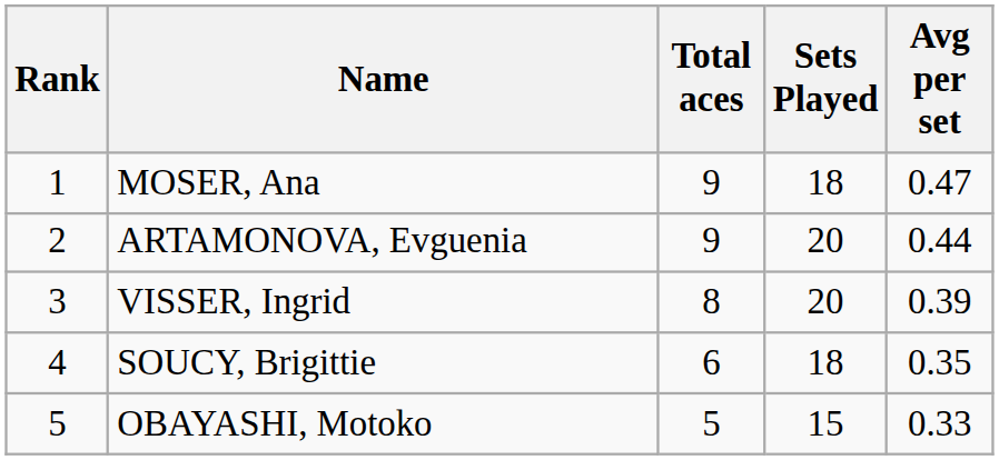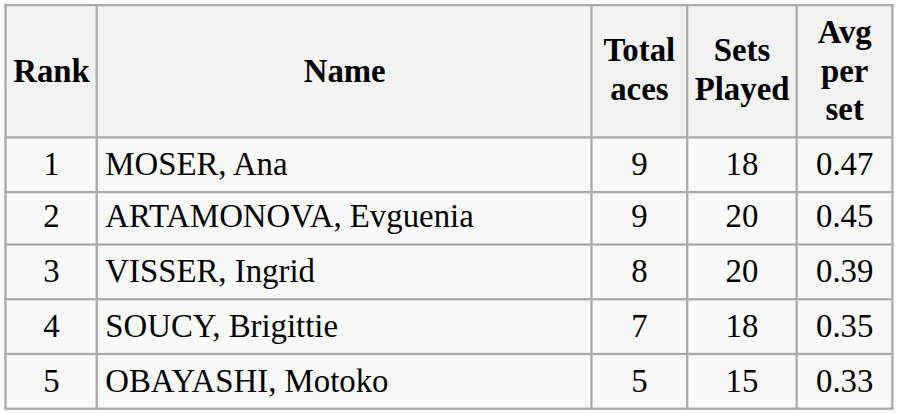 <table class="wikitable" style="margin:0.5em auto;width=480;font-size:90%">
 <tr>
 <th width=30>Rank</th>
 <th width=210>Name</th>
 <th width=35>Total aces</th>
 <th width=35>Sets Played</th>
 <th width=35>Avg per set</th>
 </tr>
 <tr>
 <td align=center>1</td>
 <td> MOSER, Ana</td>
 <td align=center>9</td>
 <td align=center>18</td>
 <td align=center>0.47</td>
 </tr>
 <tr>
 <td align=center>2</td>
 <td> ARTAMONOVA, Evguenia</td>
 <td align=center>9</td>
 <td align=center>20</td>
-<td align=center>0.44</td>
+<td align=center>0.45</td>
 </tr>
 <tr>
 <td align=center>3</td>
 <td> VISSER, Ingrid</td>
 <td align=center>8</td>
 <td align=center>20</td>
 <td align=center>0.39</td>
 </tr>
 <tr>
 <td align=center>4</td>
 <td> SOUCY, Brigittie</td>
-<td align=center>6</td>
+<td align=center>7</td>
 <td align=center>18</td>
 <td align=center>0.35</td>
 </tr>
 <tr>
 <td align=center>5</td>
 <td> OBAYASHI, Motoko</td>
 <td align=center>5</td>
 <td align=center>15</td>
 <td align=center>0.33</td>
 </tr>
 </table>
